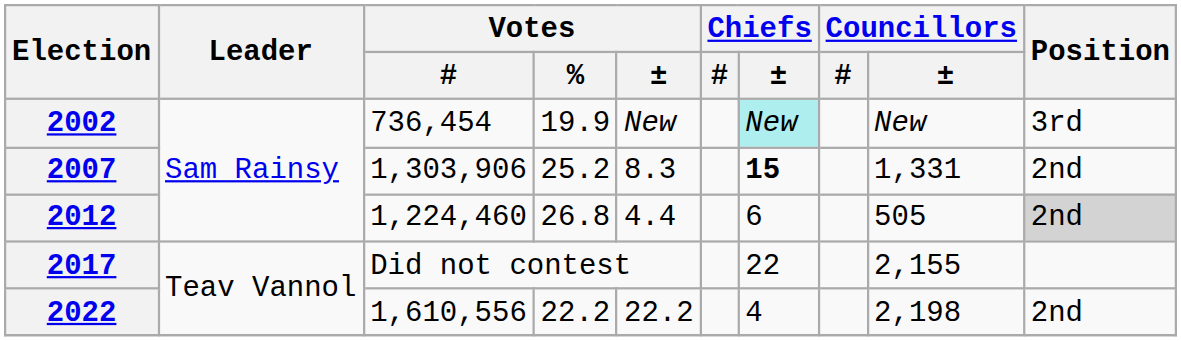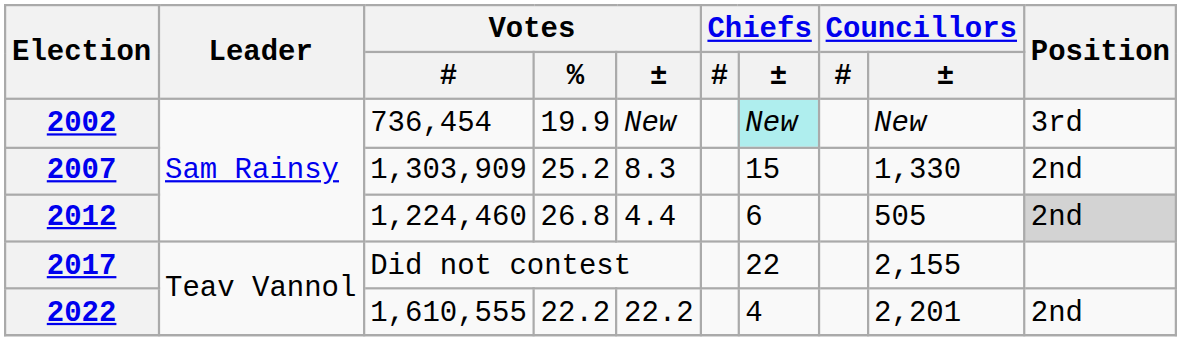 <table class="wikitable">
 <tr>
 <th rowspan=2>Election</th>
 <th rowspan=2>Leader</th>
 <th colspan=3>Votes</th>
 <th colspan=2><a href='#'>Chiefs</a></th>
 <th colspan=2><a href='#'>Councillors</a></th>
 <th rowspan=2>Position</th>
 </tr>
 <tr>
 <th>#</th>
 <th>%</th>
 <th>±</th>
 <th>#</th>
 <th>±</th>
 <th>#</th>
 <th>±</th>
 </tr>
 <tr>
 <th><a href='#'>2002</a></th>
 <td rowspan="3"><a href='#'>Sam Rainsy</a></td>
 <td>736,454</td>
 <td>19.9</td>
 <td><em>New</em></td>
 <td></td>
 <td style="background: paleturquoise;"><em>New</em></td>
 <td></td>
 <td><em>New</em></td>
 <td> 3rd</td>
 </tr>
 <tr>
 <th><a href='#'>2007</a></th>
-<td>1,303,906</td>
+<td>1,303,909</td>
 <td>25.2</td>
 <td>8.3</td>
 <td></td>
-<td><strong>15</strong></td>
+<td>15</td>
 <td></td>
-<td>1,331</td>
+<td>1,330</td>
 <td> 2nd</td>
 </tr>
 <tr>
 <th><a href='#'>2012</a></th>
 <td>1,224,460</td>
 <td>26.8</td>
 <td>4.4</td>
 <td></td>
 <td>6</td>
 <td></td>
 <td>505</td>
 <td style="background: lightgrey;"> 2nd</td>
 </tr>
 <tr>
 <th><a href='#'>2017</a></th>
 <td rowspan="2">Teav Vannol</td>
 <td colspan="3">Did not contest</td>
 <td></td>
 <td>22</td>
 <td></td>
 <td>2,155</td>
 <td></td>
 </tr>
 <tr>
 <th><a href='#'>2022</a></th>
-<td>1,610,556</td>
+<td>1,610,555</td>
 <td>22.2</td>
 <td>22.2</td>
 <td></td>
 <td>4</td>
 <td></td>
-<td>2,198</td>
+<td>2,201</td>
 <td> 2nd</td>
 </tr>
 <tr>
 </tr>
 </table>
